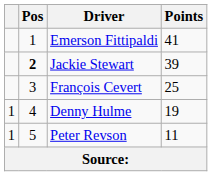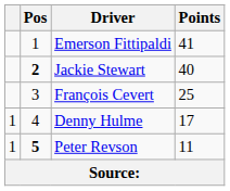 <table class="wikitable" style="font-size: 95%;">
 <tr>
 <th></th>
 <th>Pos</th>
 <th>Driver</th>
 <th>Points</th>
 </tr>
 <tr>
 <td align="left"></td>
 <td style="text-align:center;">1</td>
 <td> <a href='#'>Emerson Fittipaldi</a></td>
 <td style="text-align:left;">41</td>
 </tr>
 <tr>
 <td align="left"></td>
 <td style="text-align:center;"><strong>2</strong></td>
 <td> <a href='#'>Jackie Stewart</a></td>
-<td style="text-align:left;">39</td>
+<td style="text-align:left;">40</td>
 </tr>
 <tr>
 <td align="left"></td>
 <td style="text-align:center;">3</td>
 <td> <a href='#'>François Cevert</a></td>
 <td style="text-align:left;">25</td>
 </tr>
 <tr>
 <td align="left"> 1</td>
 <td style="text-align:center;">4</td>
 <td> <a href='#'>Denny Hulme</a></td>
-<td style="text-align:left;">19</td>
+<td style="text-align:left;">17</td>
 </tr>
 <tr>
 <td align="left"> 1</td>
-<td style="text-align:center;">5</td>
+<td style="text-align:center;"><strong>5</strong></td>
 <td> <a href='#'>Peter Revson</a></td>
 <td style="text-align:left;">11</td>
 </tr>
 <tr>
 <th colspan=4>Source:</th>
 </tr>
 </table>
